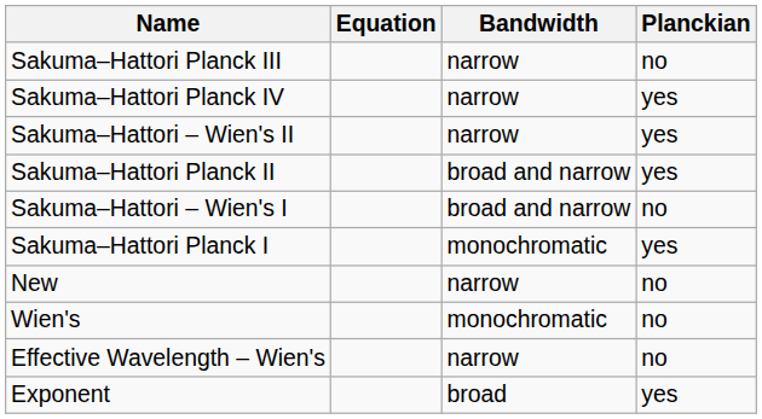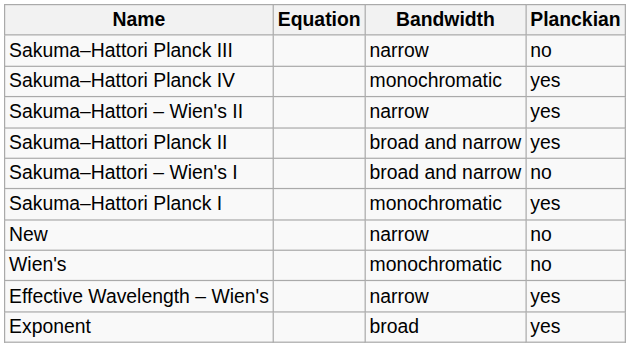 <table class="wikitable">
 <tr>
 <th>Name</th>
 <th>Equation</th>
 <th>Bandwidth</th>
 <th>Planckian</th>
 </tr>
 <tr>
 <td>Sakuma–Hattori Planck III</td>
 <td></td>
 <td>narrow</td>
 <td>no</td>
 </tr>
 <tr>
 <td>Sakuma–Hattori Planck IV</td>
 <td></td>
-<td>narrow</td>
+<td>monochromatic</td>
 <td>yes</td>
 </tr>
 <tr>
 <td>Sakuma–Hattori – Wien's II</td>
 <td></td>
 <td>narrow</td>
 <td>yes</td>
 </tr>
 <tr>
 <td>Sakuma–Hattori Planck II</td>
 <td></td>
 <td>broad and narrow</td>
 <td>yes</td>
 </tr>
 <tr>
 <td>Sakuma–Hattori – Wien's I</td>
 <td></td>
 <td>broad and narrow</td>
 <td>no</td>
 </tr>
 <tr>
 <td>Sakuma–Hattori Planck I</td>
 <td></td>
 <td>monochromatic</td>
 <td>yes</td>
 </tr>
 <tr>
 <td>New</td>
 <td></td>
 <td>narrow</td>
 <td>no</td>
 </tr>
 <tr>
 <td>Wien's</td>
 <td></td>
 <td>monochromatic</td>
 <td>no</td>
 </tr>
 <tr>
 <td>Effective Wavelength – Wien's</td>
 <td></td>
 <td>narrow</td>
-<td>no</td>
+<td>yes</td>
 </tr>
 <tr>
 <td>Exponent</td>
 <td></td>
 <td>broad</td>
 <td>yes</td>
 </tr>
 </table>
